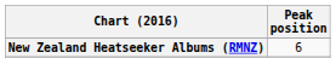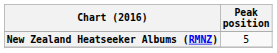 <table class="wikitable sortable plainrowheaders" style="text-align:center">
 <tr>
 <th scope="col">Chart (2016)</th>
 <th scope="col">Peak<br> position</th>
 </tr>
 <tr>
 </tr>
 <tr>
 </tr>
 <tr>
 </tr>
 <tr>
 </tr>
 <tr>
 </tr>
 <tr>
 </tr>
 <tr>
 </tr>
 <tr>
 </tr>
 <tr>
 </tr>
 <tr>
 <th scope="row">New Zealand Heatseeker Albums (<a href='#'>RMNZ</a>)</th>
-<td>6</td>
+<td>5</td>
 </tr>
 <tr>
 </tr>
 <tr>
 </tr>
 <tr>
 </tr>
 <tr>
 </tr>
 </table>
